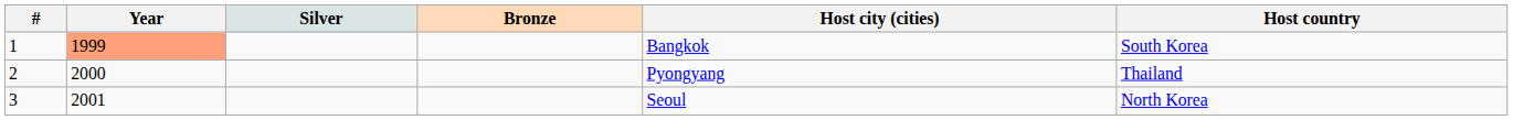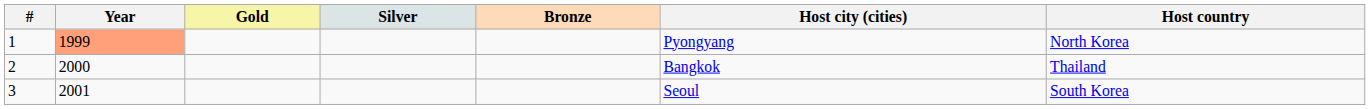 <table class="wikitable sortable" width="70%">
 <tr bgcolor="#efefef" align=left>
 <th>#</th>
 <th>Year</th>
+<th style="background-color: #F7F6A8;"> Gold</th>
 <th style="background-color: #DCE5E5;"> Silver</th>
 <th style="background-color: #FFDAB9;"> Bronze</th>
 <th>Host city (cities)</th>
 <th>Host country</th>
 </tr>
 <tr>
 <td>1</td>
 <td style="background: lightsalmon;">1999</td>
 <td></td>
 <td></td>
-<td><a href='#'>Bangkok</a></td>
-<td><a href='#'>South Korea</a></td>
+<td></td>
+<td><a href='#'>Pyongyang</a></td>
+<td><a href='#'>North Korea</a></td>
 </tr>
 <tr>
 <td>2</td>
 <td>2000</td>
 <td></td>
 <td></td>
-<td><a href='#'>Pyongyang</a></td>
+<td></td>
+<td><a href='#'>Bangkok</a></td>
 <td><a href='#'>Thailand</a></td>
 </tr>
 <tr>
 <td>3</td>
 <td>2001</td>
 <td></td>
 <td></td>
+<td></td>
 <td><a href='#'>Seoul</a></td>
-<td><a href='#'>North Korea</a></td>
+<td><a href='#'>South Korea</a></td>
 </tr>
 </table>
